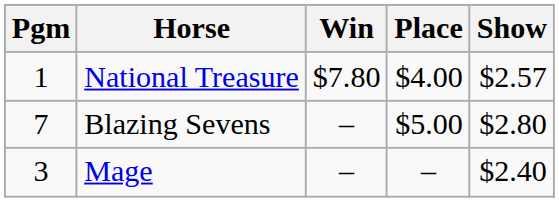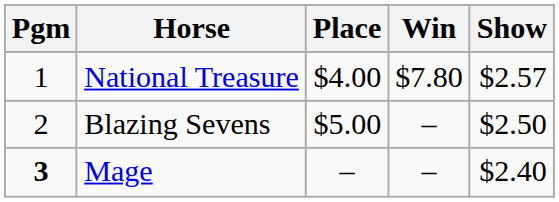 <table class="wikitable">
 <tr>
 <th>Pgm</th>
 <th>Horse</th>
+<th>Place</th>
 <th>Win</th>
-<th>Place</th>
 <th>Show</th>
 </tr>
 <tr>
 <td style="text-align: center;">1</td>
 <td><a href='#'>National Treasure</a></td>
+<td style="text-align: right;">$4.00</td>
 <td style="text-align: right;">$7.80</td>
-<td style="text-align: right;">$4.00</td>
 <td style="text-align: right;">$2.57</td>
 </tr>
 <tr>
-<td style="text-align: center;">7</td>
+<td style="text-align: center;">2</td>
 <td>Blazing Sevens</td>
+<td style="text-align: right;">$5.00</td>
 <td style="text-align: center;">–</td>
-<td style="text-align: right;">$5.00</td>
-<td style="text-align: right;">$2.80</td>
+<td style="text-align: right;">$2.50</td>
 </tr>
 <tr>
-<td style="text-align: center;">3</td>
+<td style="text-align: center;"><strong>3</strong></td>
 <td><a href='#'>Mage</a></td>
 <td style="text-align: center;">–</td>
 <td style="text-align: center;">–</td>
 <td style="text-align: right;">$2.40</td>
 </tr>
 </table>
